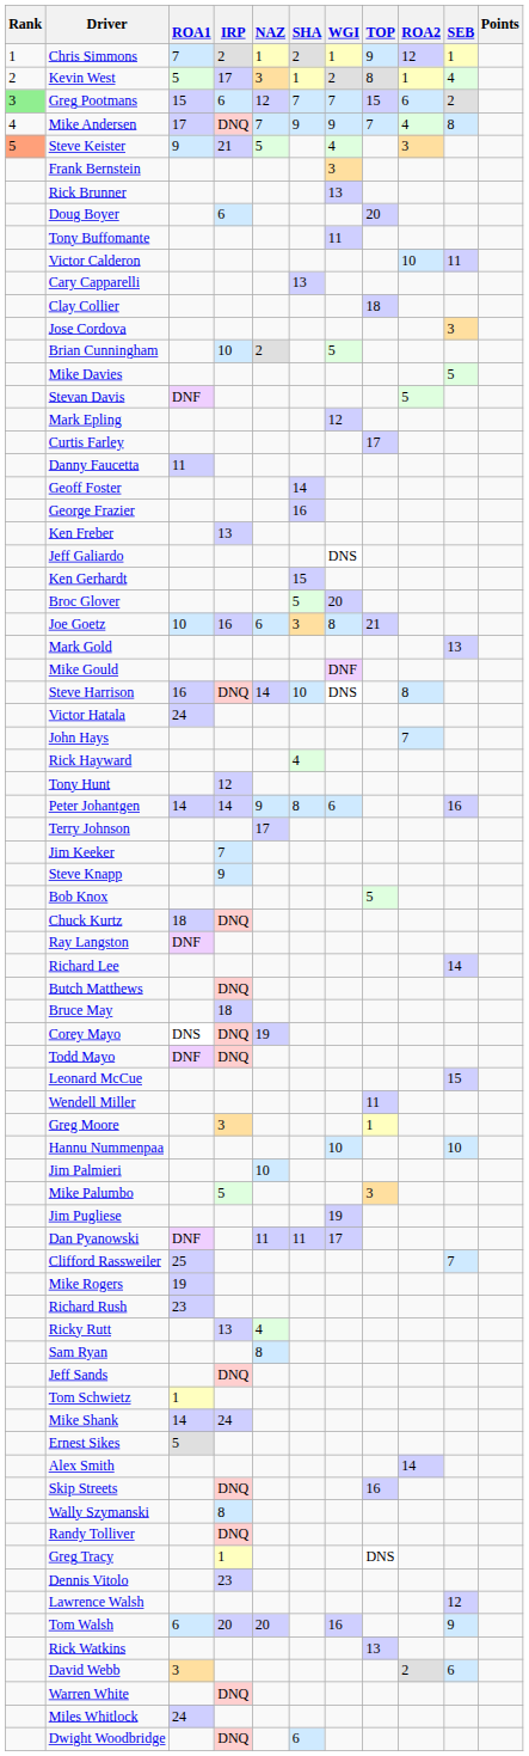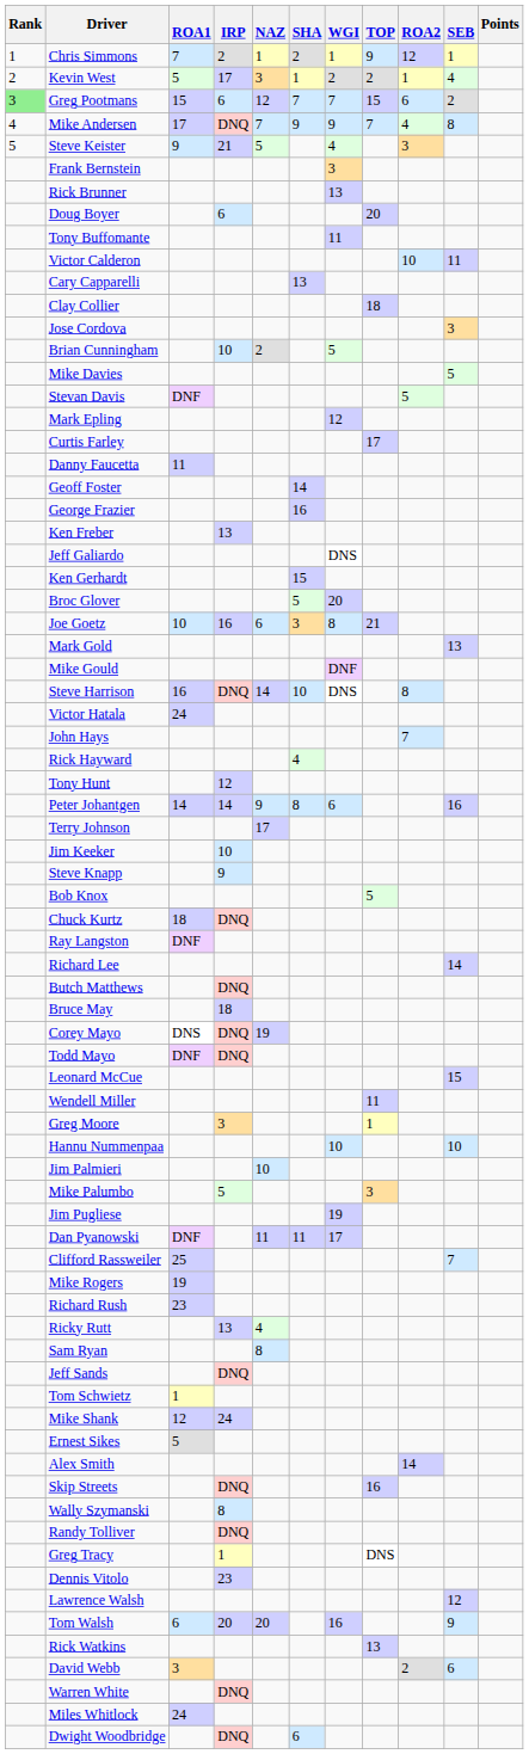 <table class="wikitable">
 <tr>
 <th>Rank</th>
 <th>Driver</th>
 <th> <br> <a href='#'>ROA1</a></th>
 <th> <br> <a href='#'>IRP</a></th>
 <th> <br> <a href='#'>NAZ</a></th>
 <th> <br> <a href='#'>SHA</a></th>
 <th> <br> <a href='#'>WGI</a></th>
 <th> <br> <a href='#'>TOP</a></th>
 <th> <br> <a href='#'>ROA2</a></th>
 <th> <br> <a href='#'>SEB</a></th>
 <th>Points</th>
 </tr>
 <tr>
 <td>1</td>
 <td> <a href='#'>Chris Simmons</a></td>
 <td style="background:#CFEAFF;">7</td>
 <td style="background:#DFDFDF;">2</td>
 <td style="background:#FFFFBF;">1</td>
 <td style="background:#DFDFDF;">2</td>
 <td style="background:#FFFFBF;">1</td>
 <td style="background:#CFEAFF;">9</td>
 <td style="background:#CFCFFF;">12</td>
 <td style="background:#FFFFBF;">1</td>
 <td></td>
 </tr>
 <tr>
 <td>2</td>
 <td> <a href='#'>Kevin West</a></td>
 <td style="background:#DFFFDF;">5</td>
 <td style="background:#CFCFFF;">17</td>
 <td style="background:#FFDF9F;">3</td>
 <td style="background:#FFFFBF;">1</td>
 <td style="background:#DFDFDF;">2</td>
-<td style="background:#DFDFDF;">8</td>
+<td style="background:#DFDFDF;">2</td>
 <td style="background:#FFFFBF;">1</td>
 <td style="background:#DFFFDF;">4</td>
 <td></td>
 </tr>
 <tr>
 <td style="background: lightgreen;">3</td>
 <td> <a href='#'>Greg Pootmans</a></td>
 <td style="background:#CFCFFF;">15</td>
 <td style="background:#CFEAFF;">6</td>
 <td style="background:#CFCFFF;">12</td>
 <td style="background:#CFEAFF;">7</td>
 <td style="background:#CFEAFF;">7</td>
 <td style="background:#CFCFFF;">15</td>
 <td style="background:#CFEAFF;">6</td>
 <td style="background:#DFDFDF;">2</td>
 <td></td>
 </tr>
 <tr>
 <td>4</td>
 <td> <a href='#'>Mike Andersen</a></td>
 <td style="background:#CFCFFF;">17</td>
 <td style="background:#FFCFCF;">DNQ</td>
 <td style="background:#CFEAFF;">7</td>
 <td style="background:#CFEAFF;">9</td>
 <td style="background:#CFEAFF;">9</td>
 <td style="background:#CFEAFF;">7</td>
 <td style="background:#DFFFDF;">4</td>
 <td style="background:#CFEAFF;">8</td>
 <td></td>
 </tr>
 <tr>
-<td style="background: lightsalmon;">5</td>
+<td>5</td>
 <td> <a href='#'>Steve Keister</a></td>
 <td style="background:#CFEAFF;">9</td>
 <td style="background:#CFCFFF;">21</td>
 <td style="background:#DFFFDF;">5</td>
 <td></td>
 <td style="background:#DFFFDF;">4</td>
 <td></td>
 <td style="background:#FFDF9F;">3</td>
 <td></td>
 <td></td>
 </tr>
 <tr>
 <td></td>
 <td> <a href='#'>Frank Bernstein</a></td>
 <td></td>
 <td></td>
 <td></td>
 <td></td>
 <td style="background:#FFDF9F;">3</td>
 <td></td>
 <td></td>
 <td></td>
 <td></td>
 </tr>
 <tr>
 <td></td>
 <td> <a href='#'>Rick Brunner</a></td>
 <td></td>
 <td></td>
 <td></td>
 <td></td>
 <td style="background:#CFCFFF;">13</td>
 <td></td>
 <td></td>
 <td></td>
 <td></td>
 </tr>
 <tr>
 <td></td>
 <td> <a href='#'>Doug Boyer</a></td>
 <td></td>
 <td style="background:#CFEAFF;">6</td>
 <td></td>
 <td></td>
 <td></td>
 <td style="background:#CFCFFF;">20</td>
 <td></td>
 <td></td>
 <td></td>
 </tr>
 <tr>
 <td></td>
 <td> <a href='#'>Tony Buffomante</a></td>
 <td></td>
 <td></td>
 <td></td>
 <td></td>
 <td style="background:#CFCFFF;">11</td>
 <td></td>
 <td></td>
 <td></td>
 <td></td>
 </tr>
 <tr>
 <td></td>
 <td> <a href='#'>Victor Calderon</a></td>
 <td></td>
 <td></td>
 <td></td>
 <td></td>
 <td></td>
 <td></td>
 <td style="background:#CFEAFF;">10</td>
 <td style="background:#CFCFFF;">11</td>
 <td></td>
 </tr>
 <tr>
 <td></td>
 <td> <a href='#'>Cary Capparelli</a></td>
 <td></td>
 <td></td>
 <td></td>
 <td style="background:#CFCFFF;">13</td>
 <td></td>
 <td></td>
 <td></td>
 <td></td>
 <td></td>
 </tr>
 <tr>
 <td></td>
 <td> <a href='#'>Clay Collier</a></td>
 <td></td>
 <td></td>
 <td></td>
 <td></td>
 <td></td>
 <td style="background:#CFCFFF;">18</td>
 <td></td>
 <td></td>
 <td></td>
 </tr>
 <tr>
 <td></td>
 <td> <a href='#'>Jose Cordova</a></td>
 <td></td>
 <td></td>
 <td></td>
 <td></td>
 <td></td>
 <td></td>
 <td></td>
 <td style="background:#FFDF9F;">3</td>
 <td></td>
 </tr>
 <tr>
 <td></td>
 <td> <a href='#'>Brian Cunningham</a></td>
 <td></td>
 <td style="background:#CFEAFF;">10</td>
 <td style="background:#DFDFDF;">2</td>
 <td></td>
 <td style="background:#DFFFDF;">5</td>
 <td></td>
 <td></td>
 <td></td>
 <td></td>
 </tr>
 <tr>
 <td></td>
 <td> <a href='#'>Mike Davies</a></td>
 <td></td>
 <td></td>
 <td></td>
 <td></td>
 <td></td>
 <td></td>
 <td></td>
 <td style="background:#DFFFDF;">5</td>
 <td></td>
 </tr>
 <tr>
 <td></td>
 <td> <a href='#'>Stevan Davis</a></td>
 <td style="background:#EFCFFF;">DNF</td>
 <td></td>
 <td></td>
 <td></td>
 <td></td>
 <td></td>
 <td style="background:#DFFFDF;">5</td>
 <td></td>
 <td></td>
 </tr>
 <tr>
 <td></td>
 <td> <a href='#'>Mark Epling</a></td>
 <td></td>
 <td></td>
 <td></td>
 <td></td>
 <td style="background:#CFCFFF;">12</td>
 <td></td>
 <td></td>
 <td></td>
 <td></td>
 </tr>
 <tr>
 <td></td>
 <td> <a href='#'>Curtis Farley</a></td>
 <td></td>
 <td></td>
 <td></td>
 <td></td>
 <td></td>
 <td style="background:#CFCFFF;">17</td>
 <td></td>
 <td></td>
 <td></td>
 </tr>
 <tr>
 <td></td>
 <td> <a href='#'>Danny Faucetta</a></td>
 <td style="background:#CFCFFF;">11</td>
 <td></td>
 <td></td>
 <td></td>
 <td></td>
 <td></td>
 <td></td>
 <td></td>
 <td></td>
 </tr>
 <tr>
 <td></td>
 <td> <a href='#'>Geoff Foster</a></td>
 <td></td>
 <td></td>
 <td></td>
 <td style="background:#CFCFFF;">14</td>
 <td></td>
 <td></td>
 <td></td>
 <td></td>
 <td></td>
 </tr>
 <tr>
 <td></td>
 <td> <a href='#'>George Frazier</a></td>
 <td></td>
 <td></td>
 <td></td>
 <td style="background:#CFCFFF;">16</td>
 <td></td>
 <td></td>
 <td></td>
 <td></td>
 <td></td>
 </tr>
 <tr>
 <td></td>
 <td> <a href='#'>Ken Freber</a></td>
 <td></td>
 <td style="background:#CFCFFF;">13</td>
 <td></td>
 <td></td>
 <td></td>
 <td></td>
 <td></td>
 <td></td>
 <td></td>
 </tr>
 <tr>
 <td></td>
 <td> <a href='#'>Jeff Galiardo</a></td>
 <td></td>
 <td></td>
 <td></td>
 <td></td>
 <td style="background:#FFFFFF;">DNS</td>
 <td></td>
 <td></td>
 <td></td>
 <td></td>
 </tr>
 <tr>
 <td></td>
 <td> <a href='#'>Ken Gerhardt</a></td>
 <td></td>
 <td></td>
 <td></td>
 <td style="background:#CFCFFF;">15</td>
 <td></td>
 <td></td>
 <td></td>
 <td></td>
 <td></td>
 </tr>
 <tr>
 <td></td>
 <td> <a href='#'>Broc Glover</a></td>
 <td></td>
 <td></td>
 <td></td>
 <td style="background:#DFFFDF;">5</td>
 <td style="background:#CFCFFF;">20</td>
 <td></td>
 <td></td>
 <td></td>
 <td></td>
 </tr>
 <tr>
 <td></td>
 <td> <a href='#'>Joe Goetz</a></td>
 <td style="background:#CFEAFF;">10</td>
 <td style="background:#CFCFFF;">16</td>
 <td style="background:#CFEAFF;">6</td>
 <td style="background:#FFDF9F;">3</td>
 <td style="background:#CFEAFF;">8</td>
 <td style="background:#CFCFFF;">21</td>
 <td></td>
 <td></td>
 <td></td>
 </tr>
 <tr>
 <td></td>
 <td> <a href='#'>Mark Gold</a></td>
 <td></td>
 <td></td>
 <td></td>
 <td></td>
 <td></td>
 <td></td>
 <td></td>
 <td style="background:#CFCFFF;">13</td>
 <td></td>
 </tr>
 <tr>
 <td></td>
 <td> <a href='#'>Mike Gould</a></td>
 <td></td>
 <td></td>
 <td></td>
 <td></td>
 <td style="background:#EFCFFF;">DNF</td>
 <td></td>
 <td></td>
 <td></td>
 <td></td>
 </tr>
 <tr>
 <td></td>
 <td> <a href='#'>Steve Harrison</a></td>
 <td style="background:#CFCFFF;">16</td>
 <td style="background:#FFCFCF;">DNQ</td>
 <td style="background:#CFCFFF;">14</td>
 <td style="background:#CFEAFF;">10</td>
 <td style="background:#FFFFFF;">DNS</td>
 <td></td>
 <td style="background:#CFEAFF;">8</td>
 <td></td>
 <td></td>
 </tr>
 <tr>
 <td></td>
 <td> <a href='#'>Victor Hatala</a></td>
 <td style="background:#CFCFFF;">24</td>
 <td></td>
 <td></td>
 <td></td>
 <td></td>
 <td></td>
 <td></td>
 <td></td>
 <td></td>
 </tr>
 <tr>
 <td></td>
 <td> <a href='#'>John Hays</a></td>
 <td></td>
 <td></td>
 <td></td>
 <td></td>
 <td></td>
 <td></td>
 <td style="background:#CFEAFF;">7</td>
 <td></td>
 <td></td>
 </tr>
 <tr>
 <td></td>
 <td> <a href='#'>Rick Hayward</a></td>
 <td></td>
 <td></td>
 <td></td>
 <td style="background:#DFFFDF;">4</td>
 <td></td>
 <td></td>
 <td></td>
 <td></td>
 <td></td>
 </tr>
 <tr>
 <td></td>
 <td> <a href='#'>Tony Hunt</a></td>
 <td></td>
 <td style="background:#CFCFFF;">12</td>
 <td></td>
 <td></td>
 <td></td>
 <td></td>
 <td></td>
 <td></td>
 <td></td>
 </tr>
 <tr>
 <td></td>
 <td> <a href='#'>Peter Johantgen</a></td>
 <td style="background:#CFCFFF;">14</td>
 <td style="background:#CFCFFF;">14</td>
 <td style="background:#CFEAFF;">9</td>
 <td style="background:#CFEAFF;">8</td>
 <td style="background:#CFEAFF;">6</td>
 <td></td>
 <td></td>
 <td style="background:#CFCFFF;">16</td>
 <td></td>
 </tr>
 <tr>
 <td></td>
 <td> <a href='#'>Terry Johnson</a></td>
 <td></td>
 <td></td>
 <td style="background:#CFCFFF;">17</td>
 <td></td>
 <td></td>
 <td></td>
 <td></td>
 <td></td>
 <td></td>
 </tr>
 <tr>
 <td></td>
 <td> <a href='#'>Jim Keeker</a></td>
 <td></td>
-<td style="background:#CFEAFF;">7</td>
+<td style="background:#CFEAFF;">10</td>
 <td></td>
 <td></td>
 <td></td>
 <td></td>
 <td></td>
 <td></td>
 <td></td>
 </tr>
 <tr>
 <td></td>
 <td> <a href='#'>Steve Knapp</a></td>
 <td></td>
 <td style="background:#CFEAFF;">9</td>
 <td></td>
 <td></td>
 <td></td>
 <td></td>
 <td></td>
 <td></td>
 <td></td>
 </tr>
 <tr>
 <td></td>
 <td> <a href='#'>Bob Knox</a></td>
 <td></td>
 <td></td>
 <td></td>
 <td></td>
 <td></td>
 <td style="background:#DFFFDF;">5</td>
 <td></td>
 <td></td>
 <td></td>
 </tr>
 <tr>
 <td></td>
 <td> <a href='#'>Chuck Kurtz</a></td>
 <td style="background:#CFCFFF;">18</td>
 <td style="background:#FFCFCF;">DNQ</td>
 <td></td>
 <td></td>
 <td></td>
 <td></td>
 <td></td>
 <td></td>
 <td></td>
 </tr>
 <tr>
 <td></td>
 <td> <a href='#'>Ray Langston</a></td>
 <td style="background:#EFCFFF;">DNF</td>
 <td></td>
 <td></td>
 <td></td>
 <td></td>
 <td></td>
 <td></td>
 <td></td>
 <td></td>
 </tr>
 <tr>
 <td></td>
 <td> <a href='#'>Richard Lee</a></td>
 <td></td>
 <td></td>
 <td></td>
 <td></td>
 <td></td>
 <td></td>
 <td></td>
 <td style="background:#CFCFFF;">14</td>
 <td></td>
 </tr>
 <tr>
 <td></td>
 <td> <a href='#'>Butch Matthews</a></td>
 <td></td>
 <td style="background:#FFCFCF;">DNQ</td>
 <td></td>
 <td></td>
 <td></td>
 <td></td>
 <td></td>
 <td></td>
 <td></td>
 </tr>
 <tr>
 <td></td>
 <td> <a href='#'>Bruce May</a></td>
 <td></td>
 <td style="background:#CFCFFF;">18</td>
 <td></td>
 <td></td>
 <td></td>
 <td></td>
 <td></td>
 <td></td>
 <td></td>
 </tr>
 <tr>
 <td></td>
 <td> <a href='#'>Corey Mayo</a></td>
 <td style="background:#FFFFFF;">DNS</td>
 <td style="background:#FFCFCF;">DNQ</td>
 <td style="background:#CFCFFF;">19</td>
 <td></td>
 <td></td>
 <td></td>
 <td></td>
 <td></td>
 <td></td>
 </tr>
 <tr>
 <td></td>
 <td> <a href='#'>Todd Mayo</a></td>
 <td style="background:#EFCFFF;">DNF</td>
 <td style="background:#FFCFCF;">DNQ</td>
 <td></td>
 <td></td>
 <td></td>
 <td></td>
 <td></td>
 <td></td>
 <td></td>
 </tr>
 <tr>
 <td></td>
 <td> <a href='#'>Leonard McCue</a></td>
 <td></td>
 <td></td>
 <td></td>
 <td></td>
 <td></td>
 <td></td>
 <td></td>
 <td style="background:#CFCFFF;">15</td>
 <td></td>
 </tr>
 <tr>
 <td></td>
 <td> <a href='#'>Wendell Miller</a></td>
 <td></td>
 <td></td>
 <td></td>
 <td></td>
 <td></td>
 <td style="background:#CFCFFF;">11</td>
 <td></td>
 <td></td>
 <td></td>
 </tr>
 <tr>
 <td></td>
 <td> <a href='#'>Greg Moore</a></td>
 <td></td>
 <td style="background:#FFDF9F;">3</td>
 <td></td>
 <td></td>
 <td></td>
 <td style="background:#FFFFBF;">1</td>
 <td></td>
 <td></td>
 <td></td>
 </tr>
 <tr>
 <td></td>
 <td> <a href='#'>Hannu Nummenpaa</a></td>
 <td></td>
 <td></td>
 <td></td>
 <td></td>
 <td style="background:#CFEAFF;">10</td>
 <td></td>
 <td></td>
 <td style="background:#CFEAFF;">10</td>
 <td></td>
 </tr>
 <tr>
 <td></td>
 <td> <a href='#'>Jim Palmieri</a></td>
 <td></td>
 <td></td>
 <td style="background:#CFEAFF;">10</td>
 <td></td>
 <td></td>
 <td></td>
 <td></td>
 <td></td>
 <td></td>
 </tr>
 <tr>
 <td></td>
 <td> <a href='#'>Mike Palumbo</a></td>
 <td></td>
 <td style="background:#DFFFDF;">5</td>
 <td></td>
 <td></td>
 <td></td>
 <td style="background:#FFDF9F;">3</td>
 <td></td>
 <td></td>
 <td></td>
 </tr>
 <tr>
 <td></td>
 <td> <a href='#'>Jim Pugliese</a></td>
 <td></td>
 <td></td>
 <td></td>
 <td></td>
 <td style="background:#CFCFFF;">19</td>
 <td></td>
 <td></td>
 <td></td>
 <td></td>
 </tr>
 <tr>
 <td></td>
 <td> <a href='#'>Dan Pyanowski</a></td>
 <td style="background:#EFCFFF;">DNF</td>
 <td></td>
 <td style="background:#CFCFFF;">11</td>
 <td style="background:#CFCFFF;">11</td>
 <td style="background:#CFCFFF;">17</td>
 <td></td>
 <td></td>
 <td></td>
 <td></td>
 </tr>
 <tr>
 <td></td>
 <td> <a href='#'>Clifford Rassweiler</a></td>
 <td style="background:#CFCFFF;">25</td>
 <td></td>
 <td></td>
 <td></td>
 <td></td>
 <td></td>
 <td></td>
 <td style="background:#CFEAFF;">7</td>
 <td></td>
 </tr>
 <tr>
 <td></td>
 <td> <a href='#'>Mike Rogers</a></td>
 <td style="background:#CFCFFF;">19</td>
 <td></td>
 <td></td>
 <td></td>
 <td></td>
 <td></td>
 <td></td>
 <td></td>
 <td></td>
 </tr>
 <tr>
 <td></td>
 <td> <a href='#'>Richard Rush</a></td>
 <td style="background:#CFCFFF;">23</td>
 <td></td>
 <td></td>
 <td></td>
 <td></td>
 <td></td>
 <td></td>
 <td></td>
 <td></td>
 </tr>
 <tr>
 <td></td>
 <td> <a href='#'>Ricky Rutt</a></td>
 <td></td>
 <td style="background:#CFCFFF;">13</td>
 <td style="background:#DFFFDF;">4</td>
 <td></td>
 <td></td>
 <td></td>
 <td></td>
 <td></td>
 <td></td>
 </tr>
 <tr>
 <td></td>
 <td> <a href='#'>Sam Ryan</a></td>
 <td></td>
 <td></td>
 <td style="background:#CFEAFF;">8</td>
 <td></td>
 <td></td>
 <td></td>
 <td></td>
 <td></td>
 <td></td>
 </tr>
 <tr>
 <td></td>
 <td> <a href='#'>Jeff Sands</a></td>
 <td></td>
 <td style="background:#FFCFCF;">DNQ</td>
 <td></td>
 <td></td>
 <td></td>
 <td></td>
 <td></td>
 <td></td>
 <td></td>
 </tr>
 <tr>
 <td></td>
 <td> <a href='#'>Tom Schwietz</a></td>
 <td style="background:#FFFFBF;">1</td>
 <td></td>
 <td></td>
 <td></td>
 <td></td>
 <td></td>
 <td></td>
 <td></td>
 <td></td>
 </tr>
 <tr>
 <td></td>
 <td> <a href='#'>Mike Shank</a></td>
-<td style="background:#CFCFFF;">14</td>
+<td style="background:#CFCFFF;">12</td>
 <td style="background:#CFCFFF;">24</td>
 <td></td>
 <td></td>
 <td></td>
 <td></td>
 <td></td>
 <td></td>
 <td></td>
 </tr>
 <tr>
 <td></td>
 <td> <a href='#'>Ernest Sikes</a></td>
 <td style="background:#DFDFDF;">5</td>
 <td></td>
 <td></td>
 <td></td>
 <td></td>
 <td></td>
 <td></td>
 <td></td>
 <td></td>
 </tr>
 <tr>
 <td></td>
 <td> <a href='#'>Alex Smith</a></td>
 <td></td>
 <td></td>
 <td></td>
 <td></td>
 <td></td>
 <td></td>
 <td style="background:#CFCFFF;">14</td>
 <td></td>
 <td></td>
 </tr>
 <tr>
 <td></td>
 <td> <a href='#'>Skip Streets</a></td>
 <td></td>
 <td style="background:#FFCFCF;">DNQ</td>
 <td></td>
 <td></td>
 <td></td>
 <td style="background:#CFCFFF;">16</td>
 <td></td>
 <td></td>
 <td></td>
 </tr>
 <tr>
 <td></td>
 <td> <a href='#'>Wally Szymanski</a></td>
 <td></td>
 <td style="background:#CFEAFF;">8</td>
 <td></td>
 <td></td>
 <td></td>
 <td></td>
 <td></td>
 <td></td>
 <td></td>
 </tr>
 <tr>
 <td></td>
 <td> <a href='#'>Randy Tolliver</a></td>
 <td></td>
 <td style="background:#FFCFCF;">DNQ</td>
 <td></td>
 <td></td>
 <td></td>
 <td></td>
 <td></td>
 <td></td>
 <td></td>
 </tr>
 <tr>
 <td></td>
 <td> <a href='#'>Greg Tracy</a></td>
 <td></td>
 <td style="background:#FFFFBF;">1</td>
 <td></td>
 <td></td>
 <td></td>
 <td style="background:#FFFFFF;">DNS</td>
 <td></td>
 <td></td>
 <td></td>
 </tr>
 <tr>
 <td></td>
 <td> <a href='#'>Dennis Vitolo</a></td>
 <td></td>
 <td style="background:#CFCFFF;">23</td>
 <td></td>
 <td></td>
 <td></td>
 <td></td>
 <td></td>
 <td></td>
 <td></td>
 </tr>
 <tr>
 <td></td>
 <td> <a href='#'>Lawrence Walsh</a></td>
 <td></td>
 <td></td>
 <td></td>
 <td></td>
 <td></td>
 <td></td>
 <td></td>
 <td style="background:#CFCFFF;">12</td>
 <td></td>
 </tr>
 <tr>
 <td></td>
 <td> <a href='#'>Tom Walsh</a></td>
 <td style="background:#CFEAFF;">6</td>
 <td style="background:#CFCFFF;">20</td>
 <td style="background:#CFCFFF;">20</td>
 <td></td>
 <td style="background:#CFCFFF;">16</td>
 <td></td>
 <td></td>
 <td style="background:#CFEAFF;">9</td>
 <td></td>
 </tr>
 <tr>
 <td></td>
 <td> <a href='#'>Rick Watkins</a></td>
 <td></td>
 <td></td>
 <td></td>
 <td></td>
 <td></td>
 <td style="background:#CFCFFF;">13</td>
 <td></td>
 <td></td>
 <td></td>
 </tr>
 <tr>
 <td></td>
 <td> <a href='#'>David Webb</a></td>
 <td style="background:#FFDF9F;">3</td>
 <td></td>
 <td></td>
 <td></td>
 <td></td>
 <td></td>
 <td style="background:#DFDFDF;">2</td>
 <td style="background:#CFEAFF;">6</td>
 <td></td>
 </tr>
 <tr>
 <td></td>
 <td> <a href='#'>Warren White</a></td>
 <td></td>
 <td style="background:#FFCFCF;">DNQ</td>
 <td></td>
 <td></td>
 <td></td>
 <td></td>
 <td></td>
 <td></td>
 <td></td>
 </tr>
 <tr>
 <td></td>
 <td> <a href='#'>Miles Whitlock</a></td>
 <td style="background:#CFCFFF;">24</td>
 <td></td>
 <td></td>
 <td></td>
 <td></td>
 <td></td>
 <td></td>
 <td></td>
 <td></td>
 </tr>
 <tr>
 <td></td>
 <td> <a href='#'>Dwight Woodbridge</a></td>
 <td></td>
 <td style="background:#FFCFCF;">DNQ</td>
 <td></td>
 <td style="background:#CFEAFF;">6</td>
 <td></td>
 <td></td>
 <td></td>
 <td></td>
 <td></td>
 </tr>
 </table>
